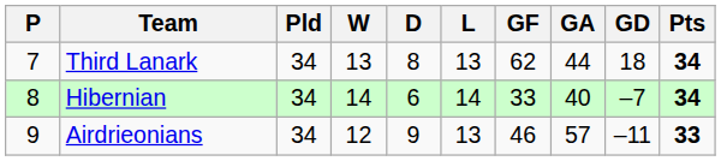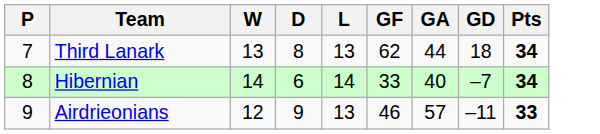 <table class="wikitable" style="text-align: center;">
 <tr>
 <th width=30>P</th>
 <th width=140>Team</th>
-<th width=30>Pld</th>
 <th width=30>W</th>
 <th width=30>D</th>
 <th width=30>L</th>
 <th width=30>GF</th>
 <th width=30>GA</th>
 <th width=30>GD</th>
 <th width=30>Pts</th>
 </tr>
 <tr>
 <td>7</td>
 <td align=left><a href='#'>Third Lanark</a></td>
-<td>34</td>
 <td>13</td>
 <td>8</td>
 <td>13</td>
 <td>62</td>
 <td>44</td>
 <td>18</td>
 <td><strong>34</strong></td>
 </tr>
 <tr style="background:#ccffcc;">
 <td>8</td>
 <td align=left><a href='#'>Hibernian</a></td>
-<td>34</td>
 <td>14</td>
 <td>6</td>
 <td>14</td>
 <td>33</td>
 <td>40</td>
 <td>–7</td>
 <td><strong>34</strong></td>
 </tr>
 <tr>
 <td>9</td>
 <td align=left><a href='#'>Airdrieonians</a></td>
-<td>34</td>
 <td>12</td>
 <td>9</td>
 <td>13</td>
 <td>46</td>
 <td>57</td>
 <td>–11</td>
 <td><strong>33</strong></td>
 </tr>
 </table>
